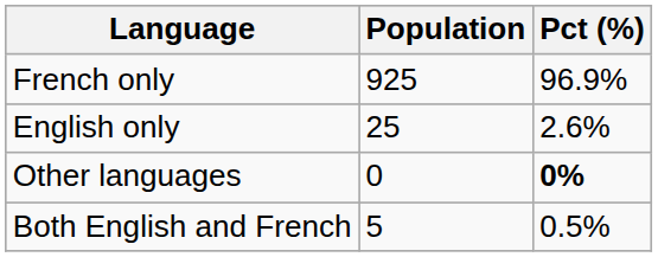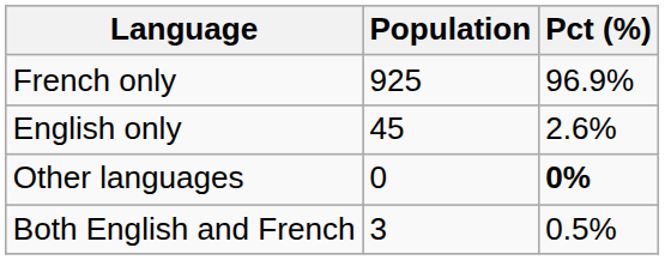 <table class="wikitable">
 <tr>
 <th>Language</th>
 <th>Population</th>
 <th>Pct (%)</th>
 </tr>
 <tr>
 <td>French only</td>
 <td>925</td>
 <td>96.9%</td>
 </tr>
 <tr>
 <td>English only</td>
-<td>25</td>
+<td>45</td>
 <td>2.6%</td>
 </tr>
 <tr>
 <td>Other languages</td>
 <td>0</td>
 <td><strong>0%</strong></td>
 </tr>
 <tr>
 <td>Both English and French</td>
-<td>5</td>
+<td>3</td>
 <td>0.5%</td>
 </tr>
 </table>
